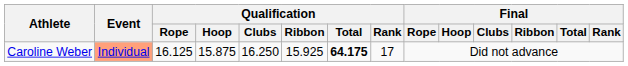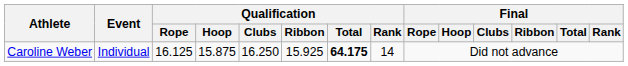 <table class="wikitable" style="font-size:90%">
 <tr>
 <th rowspan="2">Athlete</th>
 <th rowspan="2">Event</th>
 <th colspan="6">Qualification</th>
 <th colspan="6">Final</th>
 </tr>
 <tr style="font-size:95%">
 <th>Rope</th>
 <th>Hoop</th>
 <th>Clubs</th>
 <th>Ribbon</th>
 <th>Total</th>
 <th>Rank</th>
 <th>Rope</th>
 <th>Hoop</th>
 <th>Clubs</th>
 <th>Ribbon</th>
 <th>Total</th>
 <th>Rank</th>
 </tr>
 <tr align=center>
 <td align=left><a href='#'>Caroline Weber</a></td>
-<td align=left style="background: lightsalmon;"><a href='#'>Individual</a></td>
+<td align=left><a href='#'>Individual</a></td>
 <td>16.125</td>
 <td>15.875</td>
 <td>16.250</td>
 <td>15.925</td>
 <td><strong>64.175</strong></td>
-<td>17</td>
+<td>14</td>
 <td colspan=6>Did not advance</td>
 </tr>
 </table>
